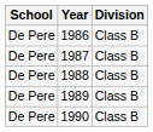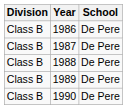 <table class="wikitable">
 <tr>
+<th>Division</th>
+<th>Year</th>
 <th>School</th>
-<th>Year</th>
-<th>Division</th>
 </tr>
 <tr>
+<td>Class B</td>
+<td>1986</td>
 <td>De Pere</td>
-<td>1986</td>
-<td>Class B</td>
 </tr>
 <tr>
+<td>Class B</td>
+<td>1987</td>
 <td>De Pere</td>
-<td>1987</td>
-<td>Class B</td>
 </tr>
 <tr>
+<td>Class B</td>
+<td>1988</td>
 <td>De Pere</td>
-<td>1988</td>
-<td>Class B</td>
 </tr>
 <tr>
+<td>Class B</td>
+<td>1989</td>
 <td>De Pere</td>
-<td>1989</td>
-<td>Class B</td>
 </tr>
 <tr>
+<td>Class B</td>
+<td>1990</td>
 <td>De Pere</td>
-<td>1990</td>
-<td>Class B</td>
 </tr>
 </table>
